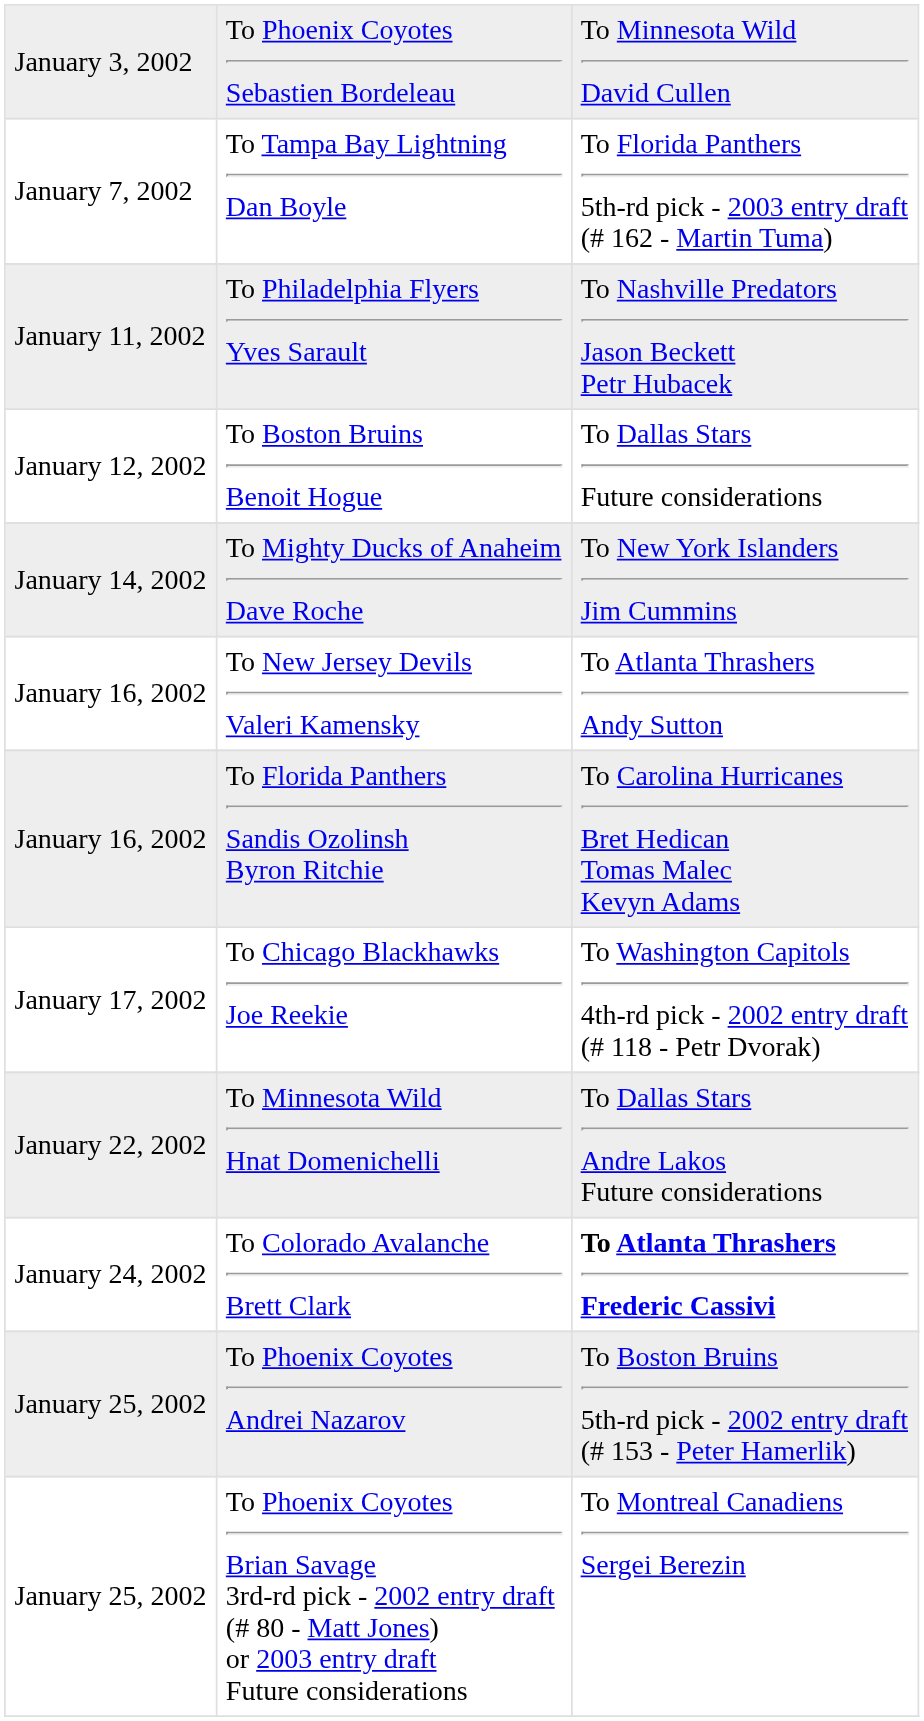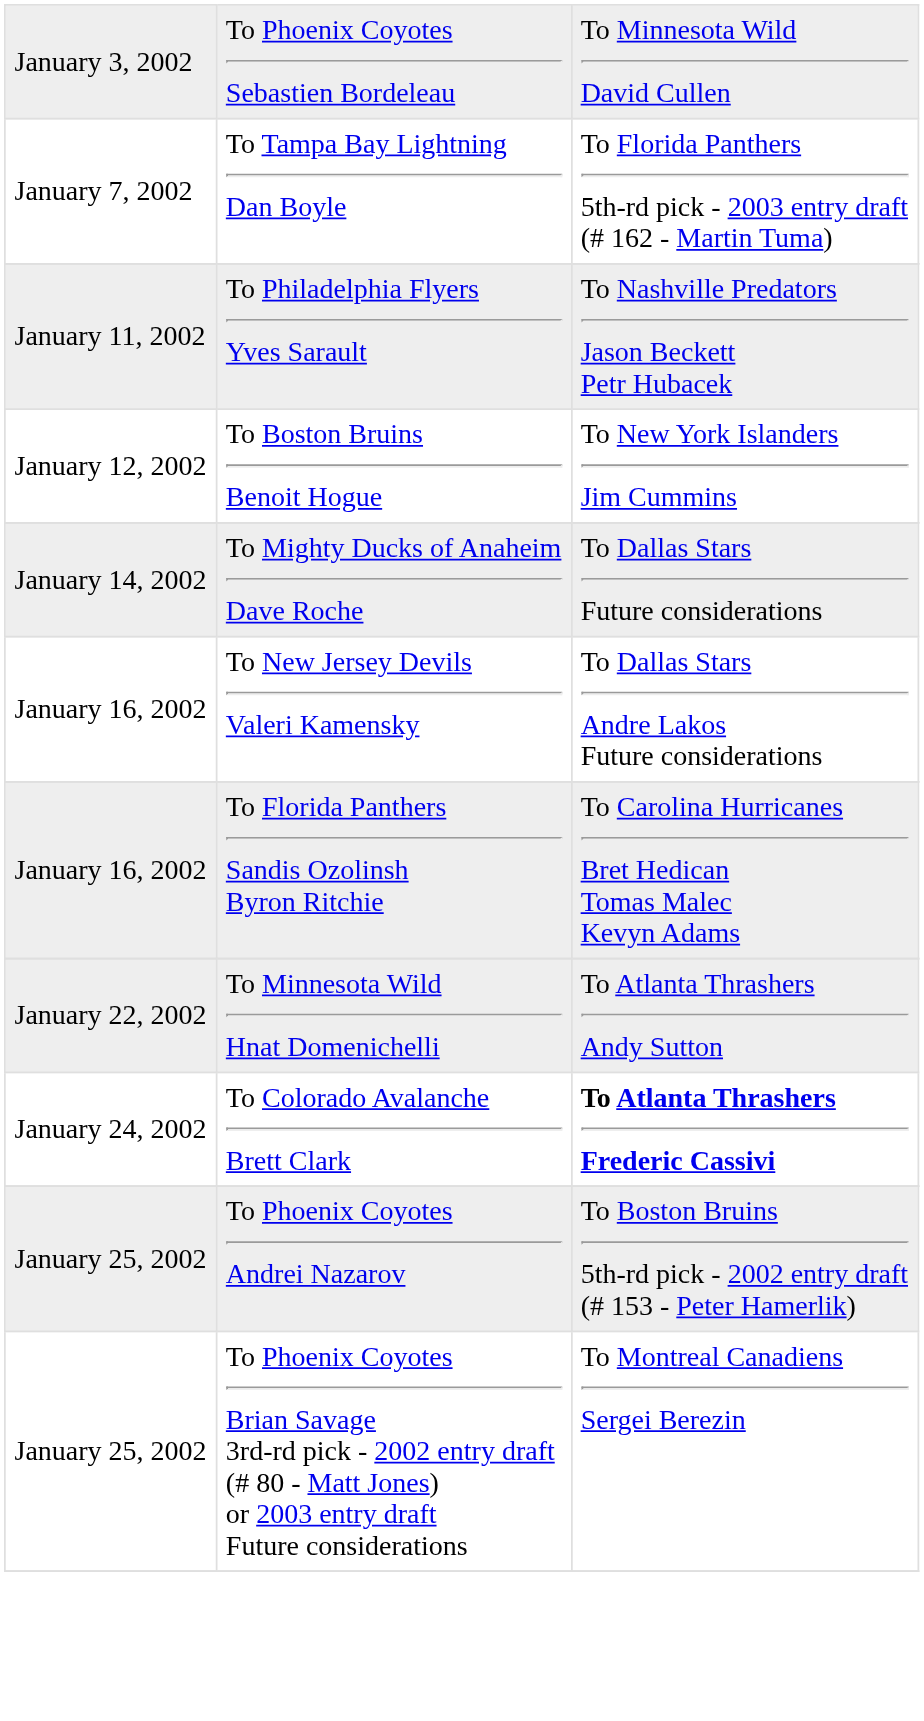 <table border=1 style="border-collapse:collapse" bordercolor="#DFDFDF"  cellpadding="5">
 <tr bgcolor="#eeeeee">
 <td>January 3, 2002</td>
 <td valign="top">To <a href='#'>Phoenix Coyotes</a> <hr><a href='#'>Sebastien Bordeleau</a></td>
 <td valign="top">To <a href='#'>Minnesota Wild</a> <hr><a href='#'>David Cullen</a></td>
 </tr>
 <tr>
 <td>January 7, 2002</td>
 <td valign="top">To <a href='#'>Tampa Bay Lightning</a> <hr><a href='#'>Dan Boyle</a></td>
 <td valign="top">To <a href='#'>Florida Panthers</a> <hr>5th-rd pick - <a href='#'>2003 entry draft</a><br>(# 162 - <a href='#'>Martin Tuma</a>)</td>
 </tr>
 <tr>
 </tr>
 <tr bgcolor="#eeeeee">
 <td>January 11, 2002</td>
 <td valign="top">To <a href='#'>Philadelphia Flyers</a> <hr><a href='#'>Yves Sarault</a></td>
 <td valign="top">To <a href='#'>Nashville Predators</a> <hr><a href='#'>Jason Beckett</a><br><a href='#'>Petr Hubacek</a></td>
 </tr>
 <tr>
 <td>January 12, 2002</td>
 <td valign="top">To <a href='#'>Boston Bruins</a> <hr><a href='#'>Benoit Hogue</a></td>
-<td valign="top">To <a href='#'>Dallas Stars</a> <hr>Future considerations</td>
+<td valign="top">To <a href='#'>New York Islanders</a> <hr><a href='#'>Jim Cummins</a></td>
 </tr>
 <tr>
 </tr>
 <tr bgcolor="#eeeeee">
 <td>January 14, 2002</td>
 <td valign="top">To <a href='#'>Mighty Ducks of Anaheim</a> <hr><a href='#'>Dave Roche</a></td>
-<td valign="top">To <a href='#'>New York Islanders</a> <hr><a href='#'>Jim Cummins</a></td>
+<td valign="top">To <a href='#'>Dallas Stars</a> <hr>Future considerations</td>
 </tr>
 <tr>
 <td>January 16, 2002</td>
 <td valign="top">To <a href='#'>New Jersey Devils</a> <hr><a href='#'>Valeri Kamensky</a></td>
-<td valign="top">To <a href='#'>Atlanta Thrashers</a> <hr><a href='#'>Andy Sutton</a></td>
+<td valign="top">To <a href='#'>Dallas Stars</a> <hr><a href='#'>Andre Lakos</a><br>Future considerations</td>
 </tr>
 <tr>
 </tr>
 <tr bgcolor="#eeeeee">
 <td>January 16, 2002</td>
 <td valign="top">To <a href='#'>Florida Panthers</a> <hr><a href='#'>Sandis Ozolinsh</a><br><a href='#'>Byron Ritchie</a></td>
 <td valign="top">To <a href='#'>Carolina Hurricanes</a> <hr><a href='#'>Bret Hedican</a><br><a href='#'>Tomas Malec</a><br><a href='#'>Kevyn Adams</a></td>
 </tr>
 <tr>
-<td>January 17, 2002</td>
-<td valign="top">To <a href='#'>Chicago Blackhawks</a> <hr><a href='#'>Joe Reekie</a></td>
-<td valign="top">To <a href='#'>Washington Capitols</a> <hr>4th-rd pick - <a href='#'>2002 entry draft</a><br>(# 118 - Petr Dvorak)</td>
-</tr>
-<tr>
 </tr>
 <tr bgcolor="#eeeeee">
 <td>January 22, 2002</td>
 <td valign="top">To <a href='#'>Minnesota Wild</a> <hr><a href='#'>Hnat Domenichelli</a></td>
-<td valign="top">To <a href='#'>Dallas Stars</a> <hr><a href='#'>Andre Lakos</a><br>Future considerations</td>
+<td valign="top">To <a href='#'>Atlanta Thrashers</a> <hr><a href='#'>Andy Sutton</a></td>
 </tr>
 <tr>
 <td>January 24, 2002</td>
 <td valign="top">To <a href='#'>Colorado Avalanche</a> <hr><a href='#'>Brett Clark</a></td>
 <td valign="top"><strong>To <a href='#'>Atlanta Thrashers</a> <hr><a href='#'>Frederic Cassivi</a></strong></td>
 </tr>
 <tr>
 </tr>
 <tr bgcolor="#eeeeee">
 <td>January 25, 2002</td>
 <td valign="top">To <a href='#'>Phoenix Coyotes</a> <hr><a href='#'>Andrei Nazarov</a></td>
 <td valign="top">To <a href='#'>Boston Bruins</a> <hr>5th-rd pick - <a href='#'>2002 entry draft</a> <br>(# 153 - <a href='#'>Peter Hamerlik</a>)</td>
 </tr>
 <tr>
 <td>January 25, 2002</td>
 <td valign="top">To <a href='#'>Phoenix Coyotes</a> <hr><a href='#'>Brian Savage</a><br>3rd-rd pick - <a href='#'>2002 entry draft</a><br>(# 80 - <a href='#'>Matt Jones</a>)<br>or <a href='#'>2003 entry draft</a><br>Future considerations</td>
 <td valign="top">To <a href='#'>Montreal Canadiens</a> <hr><a href='#'>Sergei Berezin</a></td>
 </tr>
 <tr>
 </tr>
 </table>
